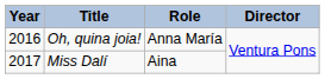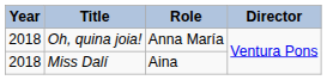 <table class="wikitable">
 <tr>
 <th style="background: #B0C4DE;">Year</th>
 <th style="background: #B0C4DE;">Title</th>
 <th style="background: #B0C4DE;">Role</th>
 <th style="background: #B0C4DE;">Director</th>
 </tr>
 <tr>
-<td>2016</td>
+<td>2018</td>
 <td><em>Oh, quina joia!</em></td>
 <td>Anna María</td>
 <td rowspan="2"><a href='#'>Ventura Pons</a></td>
 </tr>
 <tr>
-<td>2017</td>
+<td>2018</td>
 <td><em>Miss Dalí</em></td>
 <td>Aina</td>
 </tr>
 </table>
